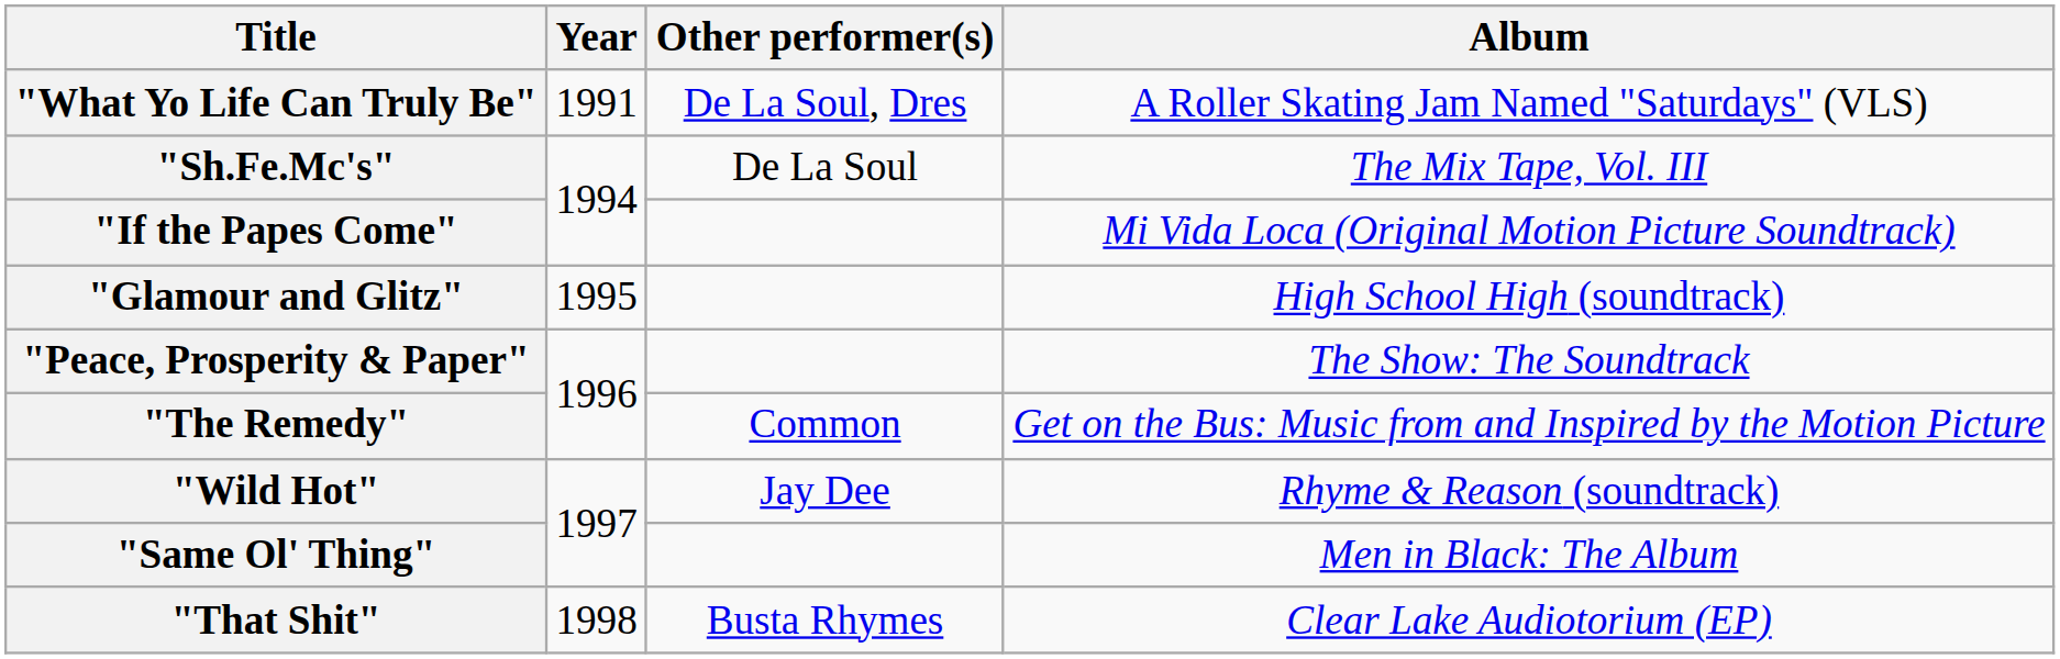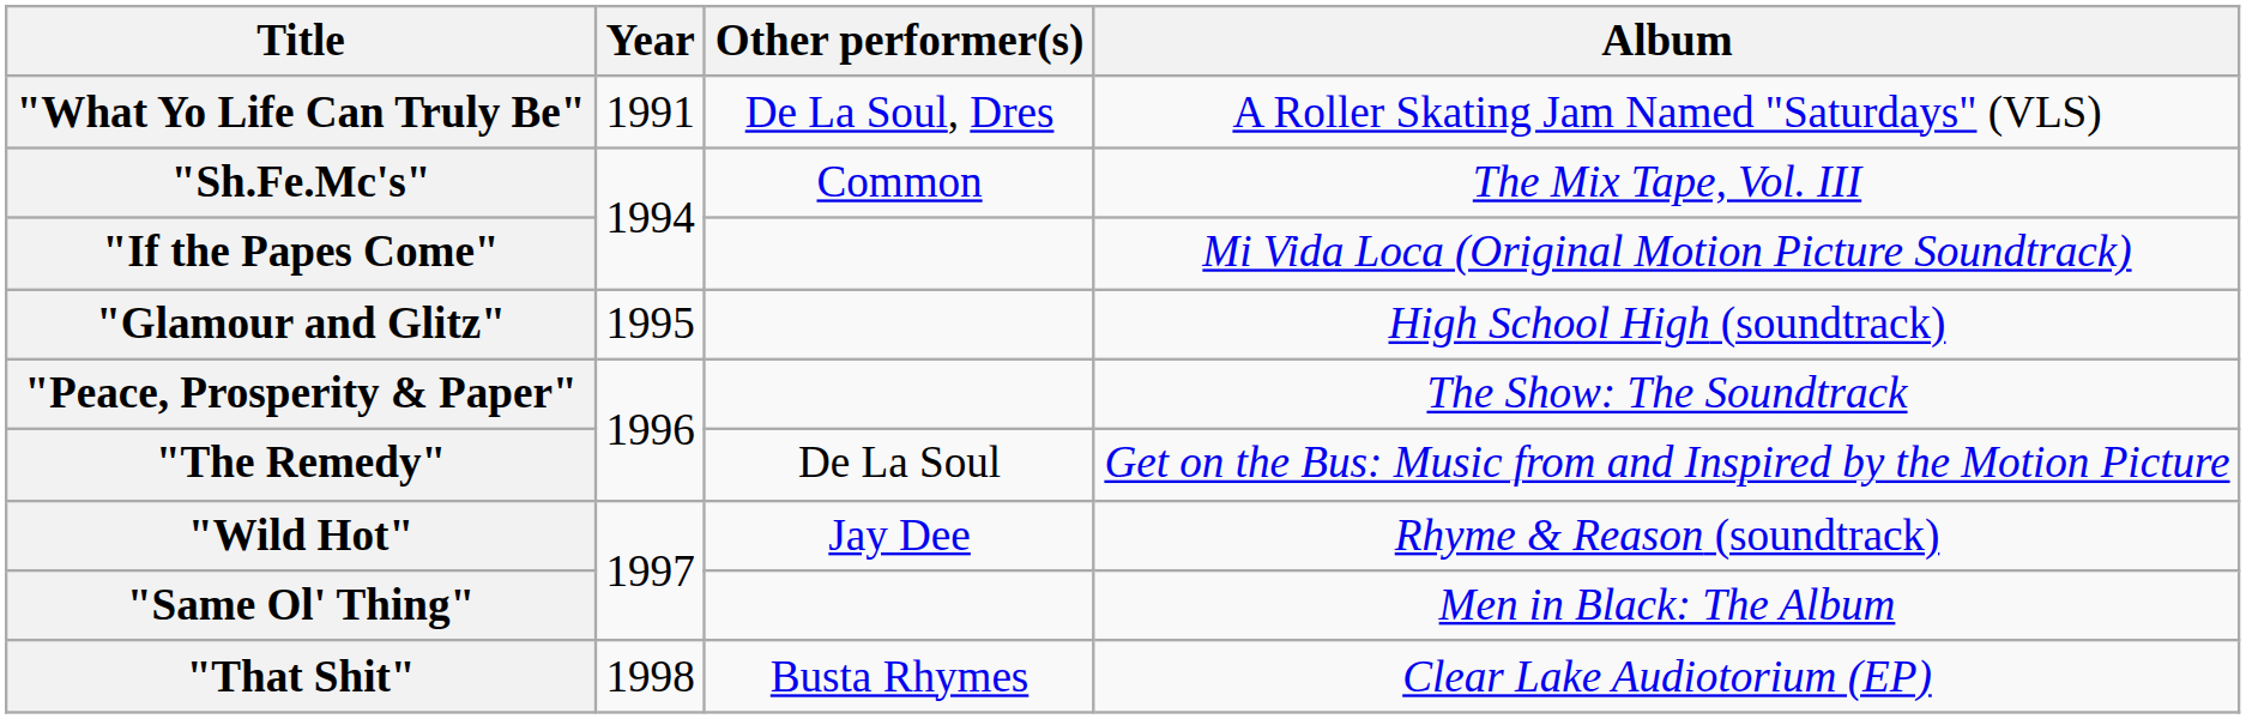 <table class="wikitable plainrowheaders" style="text-align:center;">
 <tr>
 <th>Title</th>
 <th>Year</th>
 <th>Other performer(s)</th>
 <th>Album</th>
 </tr>
 <tr>
 <th scope="row">"What Yo Life Can Truly Be"</th>
 <td>1991</td>
 <td><a href='#'>De La Soul</a>, <a href='#'>Dres</a></td>
 <td><a href='#'>A Roller Skating Jam Named "Saturdays"</a> (VLS)</td>
 </tr>
 <tr>
 <th scope="row">"Sh.Fe.Mc's"</th>
 <td rowspan="2">1994</td>
-<td>De La Soul</td>
+<td><a href='#'>Common</a></td>
 <td><em><a href='#'>The Mix Tape, Vol. III</a></em></td>
 </tr>
 <tr>
 <th scope="row">"If the Papes Come"</th>
 <td></td>
 <td><em><a href='#'>Mi Vida Loca (Original Motion Picture Soundtrack)</a></em></td>
 </tr>
 <tr>
 <th scope="row">"Glamour and Glitz"</th>
 <td>1995</td>
 <td></td>
 <td><a href='#'><em>High School High</em> (soundtrack)</a></td>
 </tr>
 <tr>
 <th scope="row">"Peace, Prosperity & Paper"</th>
 <td rowspan="2">1996</td>
 <td></td>
 <td><em><a href='#'>The Show: The Soundtrack</a></em></td>
 </tr>
 <tr>
 <th scope="row">"The Remedy"</th>
-<td><a href='#'>Common</a></td>
+<td>De La Soul</td>
 <td><em><a href='#'>Get on the Bus: Music from and Inspired by the Motion Picture</a></em></td>
 </tr>
 <tr>
 <th scope="row">"Wild Hot"</th>
 <td rowspan="2">1997</td>
 <td><a href='#'>Jay Dee</a></td>
 <td><a href='#'><em>Rhyme & Reason</em> (soundtrack)</a></td>
 </tr>
 <tr>
 <th scope="row">"Same Ol' Thing"</th>
 <td></td>
 <td><em><a href='#'>Men in Black: The Album</a></em></td>
 </tr>
 <tr>
 <th scope="row">"That Shit"</th>
 <td>1998</td>
 <td><a href='#'>Busta Rhymes</a></td>
 <td><em><a href='#'>Clear Lake Audiotorium (EP)</a></em></td>
 </tr>
 </table>
